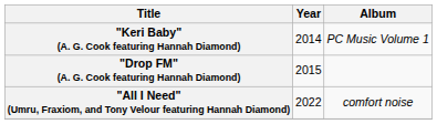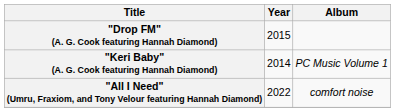 <table class="wikitable plainrowheaders" style="text-align:center">
 <tr>
 <th scope="col">Title</th>
 <th scope="col">Year</th>
 <th scope="col">Album</th>
 </tr>
 <tr>
+<th scope="row">"Drop FM"<br><small>(A. G. Cook featuring Hannah Diamond)</small></th>
+<td>2015</td>
+<td></td>
+</tr>
+<tr>
 <th scope="row">"Keri Baby"<br><small>(A. G. Cook featuring Hannah Diamond)</small></th>
 <td>2014</td>
 <td><em>PC Music Volume 1</em></td>
-</tr>
-<tr>
-<th scope="row">"Drop FM"<br><small>(A. G. Cook featuring Hannah Diamond)</small></th>
-<td>2015</td>
-<td></td>
 </tr>
 <tr>
 <th scope="row">"All I Need"<br><small>(Umru, Fraxiom, and Tony Velour featuring Hannah Diamond)</small></th>
 <td>2022</td>
 <td><em>comfort noise</em></td>
 </tr>
 <tr>
 </tr>
 </table>
